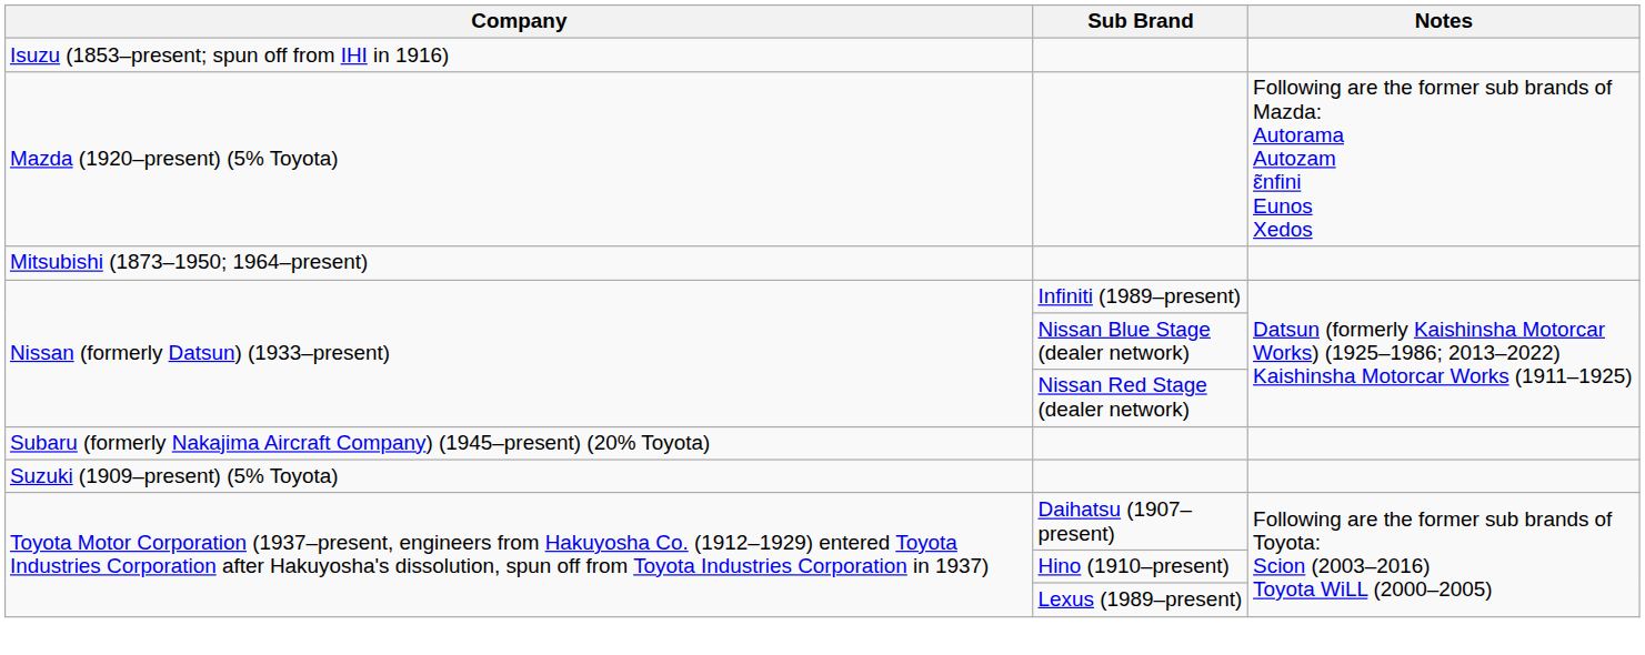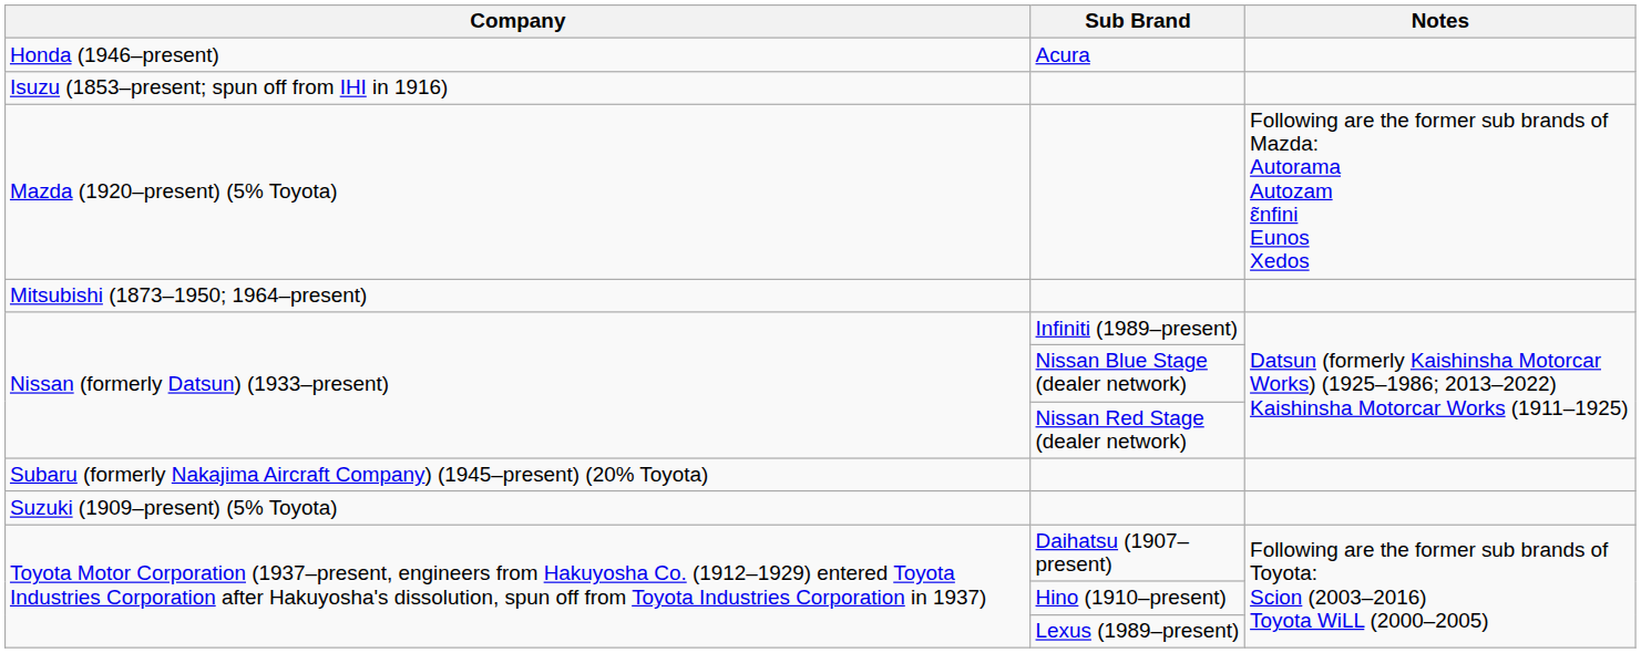 <table class="wikitable sotable">
 <tr>
 <th>Company</th>
 <th>Sub Brand</th>
 <th>Notes</th>
+</tr>
+<tr>
+<td><a href='#'>Honda</a> (1946–present)</td>
+<td><a href='#'>Acura</a></td>
+<td></td>
 </tr>
 <tr>
 <td><a href='#'>Isuzu</a> (1853–present; spun off from <a href='#'>IHI</a> in 1916)</td>
 <td></td>
 <td></td>
 </tr>
 <tr>
 <td><a href='#'>Mazda</a> (1920–present) (5% Toyota)</td>
 <td></td>
 <td>Following are the former sub brands of Mazda:<br><a href='#'>Autorama</a><br><a href='#'>Autozam</a><br><a href='#'>ɛ̃nfini</a><br><a href='#'>Eunos</a><br><a href='#'>Xedos</a></td>
 </tr>
 <tr>
 <td><a href='#'>Mitsubishi</a> (1873–1950; 1964–present)</td>
 <td></td>
 <td></td>
 </tr>
 <tr>
 <td rowspan=3><a href='#'>Nissan</a> (formerly <a href='#'>Datsun</a>) (1933–present)</td>
 <td><a href='#'>Infiniti</a> (1989–present)</td>
 <td rowspan=3><a href='#'>Datsun</a> (formerly <a href='#'>Kaishinsha Motorcar Works</a>) (1925–1986; 2013–2022)<br><a href='#'>Kaishinsha Motorcar Works</a> (1911–1925)</td>
 </tr>
 <tr>
 <td><a href='#'>Nissan Blue Stage</a> (dealer network)</td>
 </tr>
 <tr>
 <td><a href='#'>Nissan Red Stage</a> (dealer network)</td>
 </tr>
 <tr>
 <td><a href='#'>Subaru</a> (formerly <a href='#'>Nakajima Aircraft Company</a>) (1945–present) (20% Toyota)</td>
 <td></td>
 <td></td>
 </tr>
 <tr>
 <td><a href='#'>Suzuki</a> (1909–present) (5% Toyota)</td>
 <td></td>
 <td></td>
 </tr>
 <tr>
 <td rowspan=3><a href='#'>Toyota Motor Corporation</a> (1937–present, engineers from <a href='#'>Hakuyosha Co.</a> (1912–1929) entered <a href='#'>Toyota Industries Corporation</a> after Hakuyosha's dissolution, spun off from <a href='#'>Toyota Industries Corporation</a> in 1937)</td>
 <td><a href='#'>Daihatsu</a> (1907–present)</td>
 <td rowspan=3>Following are the former sub brands of Toyota:<br> <a href='#'>Scion</a> (2003–2016) <br> <a href='#'>Toyota WiLL</a> (2000–2005)</td>
 </tr>
 <tr>
 <td><a href='#'>Hino</a> (1910–present)</td>
 </tr>
 <tr>
 <td><a href='#'>Lexus</a> (1989–present)</td>
 </tr>
 </table>
